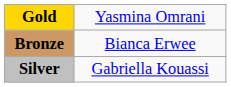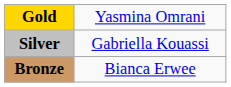 <table class="wikitable" style=" text-align:center; " width="35%">
 <tr>
 <td bgcolor="gold"><strong>Gold</strong></td>
 <td><a href='#'>Yasmina Omrani</a><br>  <small><em></em></small></td>
 </tr>
 <tr>
+<td bgcolor="silver"><strong>Silver</strong></td>
+<td><a href='#'>Gabriella Kouassi</a><br>  <small><em></em></small></td>
+</tr>
+<tr>
 <td bgcolor="CC9966"><strong>Bronze</strong></td>
 <td><a href='#'>Bianca Erwee</a><br>  <small><em></em></small></td>
 </tr>
-<tr>
-<td bgcolor="silver"><strong>Silver</strong></td>
-<td><a href='#'>Gabriella Kouassi</a><br>  <small><em></em></small></td>
-</tr>
 </table>
